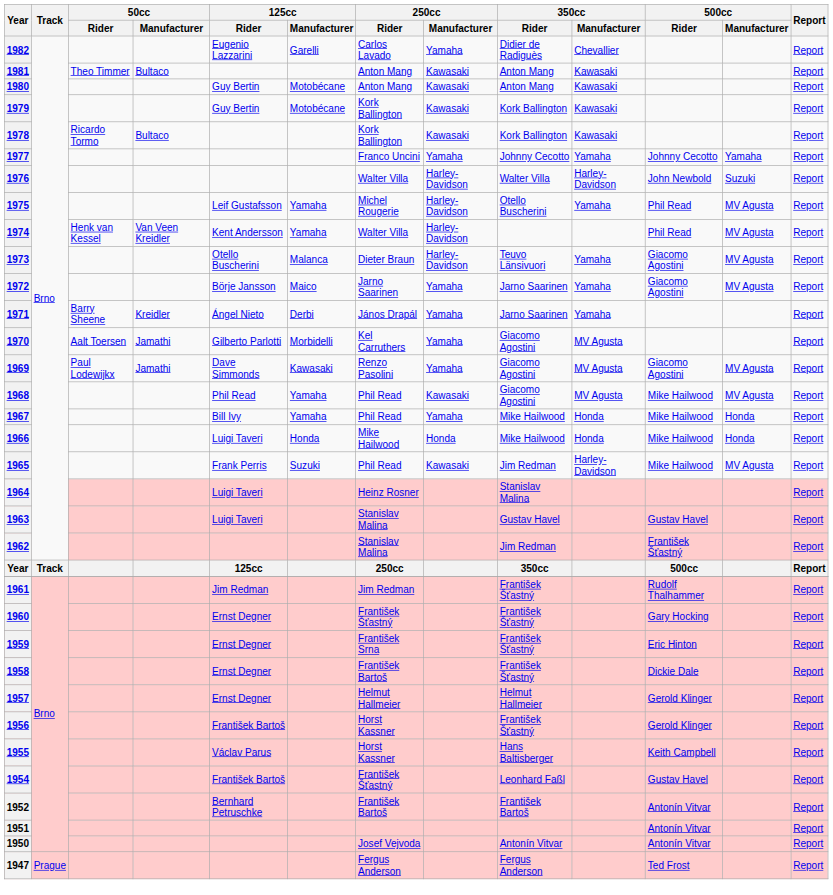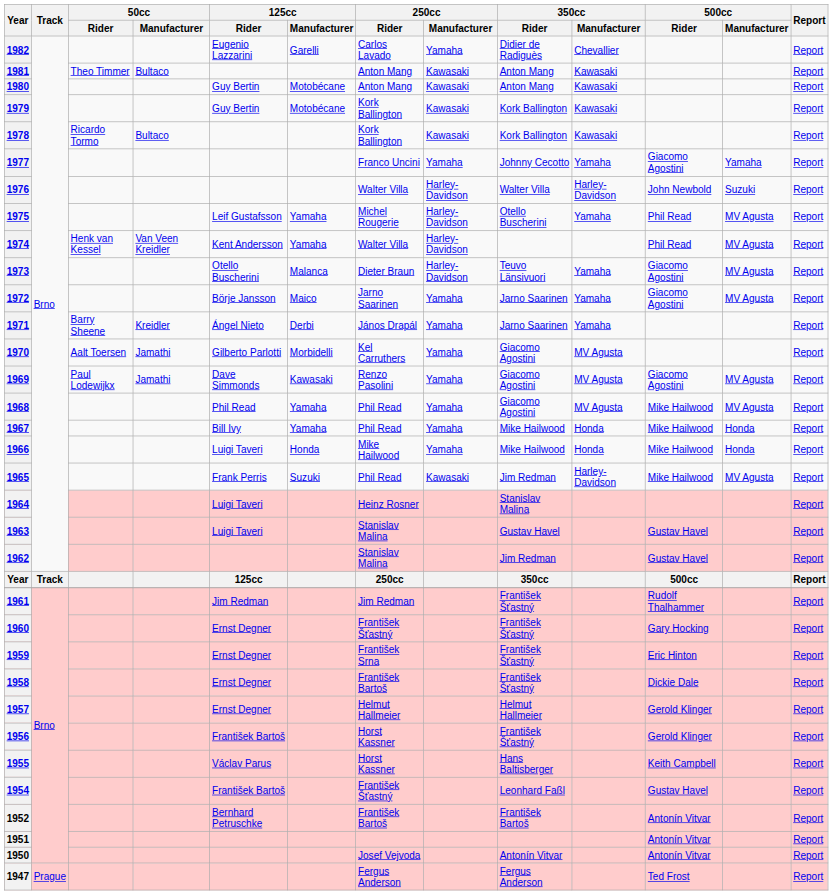 <table class="wikitable" style="font-size: 95%;">
 <tr>
 <th rowspan=2>Year</th>
 <th rowspan=2>Track</th>
 <th colspan=2>50cc</th>
 <th colspan=2>125cc</th>
 <th colspan=2>250cc</th>
 <th colspan=2>350cc</th>
 <th colspan=2>500cc</th>
 <th rowspan=2>Report</th>
 </tr>
 <tr>
 <th>Rider</th>
 <th>Manufacturer</th>
 <th>Rider</th>
 <th>Manufacturer</th>
 <th>Rider</th>
 <th>Manufacturer</th>
 <th>Rider</th>
 <th>Manufacturer</th>
 <th>Rider</th>
 <th>Manufacturer</th>
 </tr>
 <tr>
 <th><a href='#'>1982</a></th>
 <td rowspan="21"><a href='#'>Brno</a></td>
 <td></td>
 <td></td>
 <td> <a href='#'>Eugenio Lazzarini</a></td>
 <td><a href='#'>Garelli</a></td>
 <td> <a href='#'>Carlos Lavado</a></td>
 <td><a href='#'>Yamaha</a></td>
 <td> <a href='#'>Didier de Radiguès</a></td>
 <td><a href='#'>Chevallier</a></td>
 <td></td>
 <td></td>
 <td><a href='#'>Report</a></td>
 </tr>
 <tr>
 <th><a href='#'>1981</a></th>
 <td> <a href='#'>Theo Timmer</a></td>
 <td><a href='#'>Bultaco</a></td>
 <td></td>
 <td></td>
 <td> <a href='#'>Anton Mang</a></td>
 <td><a href='#'>Kawasaki</a></td>
 <td> <a href='#'>Anton Mang</a></td>
 <td><a href='#'>Kawasaki</a></td>
 <td></td>
 <td></td>
 <td><a href='#'>Report</a></td>
 </tr>
 <tr>
 <th><a href='#'>1980</a></th>
 <td></td>
 <td></td>
 <td> <a href='#'>Guy Bertin</a></td>
 <td><a href='#'>Motobécane</a></td>
 <td> <a href='#'>Anton Mang</a></td>
 <td><a href='#'>Kawasaki</a></td>
 <td> <a href='#'>Anton Mang</a></td>
 <td><a href='#'>Kawasaki</a></td>
 <td></td>
 <td></td>
 <td><a href='#'>Report</a></td>
 </tr>
 <tr>
 <th><a href='#'>1979</a></th>
 <td></td>
 <td></td>
 <td> <a href='#'>Guy Bertin</a></td>
 <td><a href='#'>Motobécane</a></td>
 <td> <a href='#'>Kork Ballington</a></td>
 <td><a href='#'>Kawasaki</a></td>
 <td> <a href='#'>Kork Ballington</a></td>
 <td><a href='#'>Kawasaki</a></td>
 <td></td>
 <td></td>
 <td><a href='#'>Report</a></td>
 </tr>
 <tr>
 <th><a href='#'>1978</a></th>
 <td> <a href='#'>Ricardo Tormo</a></td>
 <td><a href='#'>Bultaco</a></td>
 <td></td>
 <td></td>
 <td> <a href='#'>Kork Ballington</a></td>
 <td><a href='#'>Kawasaki</a></td>
 <td> <a href='#'>Kork Ballington</a></td>
 <td><a href='#'>Kawasaki</a></td>
 <td></td>
 <td></td>
 <td><a href='#'>Report</a></td>
 </tr>
 <tr>
 <th><a href='#'>1977</a></th>
 <td></td>
 <td></td>
 <td></td>
 <td></td>
 <td> <a href='#'>Franco Uncini</a></td>
 <td><a href='#'>Yamaha</a></td>
 <td> <a href='#'>Johnny Cecotto</a></td>
 <td><a href='#'>Yamaha</a></td>
-<td> <a href='#'>Johnny Cecotto</a></td>
+<td> <a href='#'>Giacomo Agostini</a></td>
 <td><a href='#'>Yamaha</a></td>
 <td><a href='#'>Report</a></td>
 </tr>
 <tr>
 <th><a href='#'>1976</a></th>
 <td></td>
 <td></td>
 <td></td>
 <td></td>
 <td> <a href='#'>Walter Villa</a></td>
 <td><a href='#'>Harley-Davidson</a></td>
 <td> <a href='#'>Walter Villa</a></td>
 <td><a href='#'>Harley-Davidson</a></td>
 <td> <a href='#'>John Newbold</a></td>
 <td><a href='#'>Suzuki</a></td>
 <td><a href='#'>Report</a></td>
 </tr>
 <tr>
 <th><a href='#'>1975</a></th>
 <td></td>
 <td></td>
 <td> <a href='#'>Leif Gustafsson</a></td>
 <td><a href='#'>Yamaha</a></td>
 <td> <a href='#'>Michel Rougerie</a></td>
 <td><a href='#'>Harley-Davidson</a></td>
 <td> <a href='#'>Otello Buscherini</a></td>
 <td><a href='#'>Yamaha</a></td>
 <td> <a href='#'>Phil Read</a></td>
 <td><a href='#'>MV Agusta</a></td>
 <td><a href='#'>Report</a></td>
 </tr>
 <tr>
 <th><a href='#'>1974</a></th>
 <td> <a href='#'>Henk van Kessel</a></td>
 <td><a href='#'>Van Veen</a> <a href='#'>Kreidler</a></td>
 <td> <a href='#'>Kent Andersson</a></td>
 <td><a href='#'>Yamaha</a></td>
 <td> <a href='#'>Walter Villa</a></td>
 <td><a href='#'>Harley-Davidson</a></td>
 <td></td>
 <td></td>
 <td> <a href='#'>Phil Read</a></td>
 <td><a href='#'>MV Agusta</a></td>
 <td><a href='#'>Report</a></td>
 </tr>
 <tr>
 <th><a href='#'>1973</a></th>
 <td></td>
 <td></td>
 <td> <a href='#'>Otello Buscherini</a></td>
 <td><a href='#'>Malanca</a></td>
 <td> <a href='#'>Dieter Braun</a></td>
 <td><a href='#'>Harley-Davidson</a></td>
 <td> <a href='#'>Teuvo Länsivuori</a></td>
 <td><a href='#'>Yamaha</a></td>
 <td> <a href='#'>Giacomo Agostini</a></td>
 <td><a href='#'>MV Agusta</a></td>
 <td><a href='#'>Report</a></td>
 </tr>
 <tr>
 <th><a href='#'>1972</a></th>
 <td></td>
 <td></td>
 <td> <a href='#'>Börje Jansson</a></td>
 <td><a href='#'>Maico</a></td>
 <td> <a href='#'>Jarno Saarinen</a></td>
 <td><a href='#'>Yamaha</a></td>
 <td> <a href='#'>Jarno Saarinen</a></td>
 <td><a href='#'>Yamaha</a></td>
 <td> <a href='#'>Giacomo Agostini</a></td>
 <td><a href='#'>MV Agusta</a></td>
 <td><a href='#'>Report</a></td>
 </tr>
 <tr>
 <th><a href='#'>1971</a></th>
 <td> <a href='#'>Barry Sheene</a></td>
 <td><a href='#'>Kreidler</a></td>
 <td> <a href='#'>Ángel Nieto</a></td>
 <td><a href='#'>Derbi</a></td>
 <td> <a href='#'>János Drapál</a></td>
 <td><a href='#'>Yamaha</a></td>
 <td> <a href='#'>Jarno Saarinen</a></td>
 <td><a href='#'>Yamaha</a></td>
 <td></td>
 <td></td>
 <td><a href='#'>Report</a></td>
 </tr>
 <tr>
 <th><a href='#'>1970</a></th>
 <td> <a href='#'>Aalt Toersen</a></td>
 <td><a href='#'>Jamathi</a></td>
 <td> <a href='#'>Gilberto Parlotti</a></td>
 <td><a href='#'>Morbidelli</a></td>
 <td> <a href='#'>Kel Carruthers</a></td>
 <td><a href='#'>Yamaha</a></td>
 <td> <a href='#'>Giacomo Agostini</a></td>
 <td><a href='#'>MV Agusta</a></td>
 <td></td>
 <td></td>
 <td><a href='#'>Report</a></td>
 </tr>
 <tr>
 <th><a href='#'>1969</a></th>
 <td> <a href='#'>Paul Lodewijkx</a></td>
 <td><a href='#'>Jamathi</a></td>
 <td> <a href='#'>Dave Simmonds</a></td>
 <td><a href='#'>Kawasaki</a></td>
 <td> <a href='#'>Renzo Pasolini</a></td>
 <td><a href='#'>Yamaha</a></td>
 <td> <a href='#'>Giacomo Agostini</a></td>
 <td><a href='#'>MV Agusta</a></td>
 <td> <a href='#'>Giacomo Agostini</a></td>
 <td><a href='#'>MV Agusta</a></td>
 <td><a href='#'>Report</a></td>
 </tr>
 <tr>
 <th><a href='#'>1968</a></th>
 <td></td>
 <td></td>
 <td> <a href='#'>Phil Read</a></td>
 <td><a href='#'>Yamaha</a></td>
 <td> <a href='#'>Phil Read</a></td>
-<td><a href='#'>Kawasaki</a></td>
+<td><a href='#'>Yamaha</a></td>
 <td> <a href='#'>Giacomo Agostini</a></td>
 <td><a href='#'>MV Agusta</a></td>
 <td> <a href='#'>Mike Hailwood</a></td>
 <td><a href='#'>MV Agusta</a></td>
 <td><a href='#'>Report</a></td>
 </tr>
 <tr>
 <th><a href='#'>1967</a></th>
 <td></td>
 <td></td>
 <td> <a href='#'>Bill Ivy</a></td>
 <td><a href='#'>Yamaha</a></td>
 <td> <a href='#'>Phil Read</a></td>
 <td><a href='#'>Yamaha</a></td>
 <td> <a href='#'>Mike Hailwood</a></td>
 <td><a href='#'>Honda</a></td>
 <td> <a href='#'>Mike Hailwood</a></td>
 <td><a href='#'>Honda</a></td>
 <td><a href='#'>Report</a></td>
 </tr>
 <tr>
 <th><a href='#'>1966</a></th>
 <td></td>
 <td></td>
 <td> <a href='#'>Luigi Taveri</a></td>
 <td><a href='#'>Honda</a></td>
 <td> <a href='#'>Mike Hailwood</a></td>
-<td><a href='#'>Honda</a></td>
+<td><a href='#'>Yamaha</a></td>
 <td> <a href='#'>Mike Hailwood</a></td>
 <td><a href='#'>Honda</a></td>
 <td> <a href='#'>Mike Hailwood</a></td>
 <td><a href='#'>Honda</a></td>
 <td><a href='#'>Report</a></td>
 </tr>
 <tr>
 <th><a href='#'>1965</a></th>
 <td></td>
 <td></td>
 <td> <a href='#'>Frank Perris</a></td>
 <td><a href='#'>Suzuki</a></td>
 <td> <a href='#'>Phil Read</a></td>
 <td><a href='#'>Kawasaki</a></td>
 <td> <a href='#'>Jim Redman</a></td>
 <td><a href='#'>Harley-Davidson</a></td>
 <td> <a href='#'>Mike Hailwood</a></td>
 <td><a href='#'>MV Agusta</a></td>
 <td><a href='#'>Report</a></td>
 </tr>
 <tr style="background-color:#ffcccc">
 <th><a href='#'>1964</a></th>
 <td></td>
 <td></td>
 <td> <a href='#'>Luigi Taveri</a></td>
 <td></td>
 <td> <a href='#'>Heinz Rosner</a></td>
 <td></td>
 <td> <a href='#'>Stanislav Malina</a></td>
 <td></td>
 <td></td>
 <td></td>
 <td><a href='#'>Report</a></td>
 </tr>
 <tr style="background-color:#ffcccc">
 <th><a href='#'>1963</a></th>
 <td></td>
 <td></td>
 <td> <a href='#'>Luigi Taveri</a></td>
 <td></td>
 <td> <a href='#'>Stanislav Malina</a></td>
 <td></td>
 <td> <a href='#'>Gustav Havel</a></td>
 <td></td>
 <td> <a href='#'>Gustav Havel</a></td>
 <td></td>
 <td><a href='#'>Report</a></td>
 </tr>
 <tr style="background-color:#ffcccc">
 <th><a href='#'>1962</a></th>
 <td></td>
 <td></td>
 <td></td>
 <td></td>
 <td> <a href='#'>Stanislav Malina</a></td>
 <td></td>
 <td> <a href='#'>Jim Redman</a></td>
 <td></td>
-<td> <a href='#'>František Šťastný</a></td>
+<td> <a href='#'>Gustav Havel</a></td>
 <td></td>
 <td><a href='#'>Report</a></td>
 </tr>
 <tr>
 <th>Year</th>
 <th>Track</th>
 <th></th>
 <th></th>
 <th>125cc</th>
 <th></th>
 <th>250cc</th>
 <th></th>
 <th>350cc</th>
 <th></th>
 <th>500cc</th>
 <th></th>
 <th>Report</th>
 </tr>
 <tr>
 </tr>
 <tr style="background-color:#ffcccc">
 <th><a href='#'>1961</a></th>
 <td rowspan="11"><a href='#'>Brno</a></td>
 <td></td>
 <td></td>
 <td> <a href='#'>Jim Redman</a></td>
 <td></td>
 <td> <a href='#'>Jim Redman</a></td>
 <td></td>
 <td> <a href='#'>František Šťastný</a></td>
 <td></td>
 <td> <a href='#'>Rudolf Thalhammer</a></td>
 <td></td>
 <td><a href='#'>Report</a></td>
 </tr>
 <tr style="background-color:#ffcccc">
 <th><a href='#'>1960</a></th>
 <td></td>
 <td></td>
 <td> <a href='#'>Ernst Degner</a></td>
 <td></td>
 <td> <a href='#'>František Šťastný</a></td>
 <td></td>
 <td> <a href='#'>František Šťastný</a></td>
 <td></td>
 <td> <a href='#'>Gary Hocking</a></td>
 <td></td>
 <td><a href='#'>Report</a></td>
 </tr>
 <tr style="background-color:#ffcccc">
 <th><a href='#'>1959</a></th>
 <td></td>
 <td></td>
 <td> <a href='#'>Ernst Degner</a></td>
 <td></td>
 <td> <a href='#'>František Srna</a></td>
 <td></td>
 <td> <a href='#'>František Šťastný</a></td>
 <td></td>
 <td> <a href='#'>Eric Hinton</a></td>
 <td></td>
 <td><a href='#'>Report</a></td>
 </tr>
 <tr style="background-color:#ffcccc">
 <th><a href='#'>1958</a></th>
 <td></td>
 <td></td>
 <td> <a href='#'>Ernst Degner</a></td>
 <td></td>
 <td> <a href='#'>František Bartoš</a></td>
 <td></td>
 <td> <a href='#'>František Šťastný</a></td>
 <td></td>
 <td> <a href='#'>Dickie Dale</a></td>
 <td></td>
 <td><a href='#'>Report</a></td>
 </tr>
 <tr style="background-color:#ffcccc">
 <th><a href='#'>1957</a></th>
 <td></td>
 <td></td>
 <td> <a href='#'>Ernst Degner</a></td>
 <td></td>
 <td> <a href='#'>Helmut Hallmeier</a></td>
 <td></td>
 <td> <a href='#'>Helmut Hallmeier</a></td>
 <td></td>
 <td> <a href='#'>Gerold Klinger</a></td>
 <td></td>
 <td><a href='#'>Report</a></td>
 </tr>
 <tr style="background-color:#ffcccc">
 <th><a href='#'>1956</a></th>
 <td></td>
 <td></td>
 <td> <a href='#'>František Bartoš</a></td>
 <td></td>
 <td> <a href='#'>Horst Kassner</a></td>
 <td></td>
 <td> <a href='#'>František Šťastný</a></td>
 <td></td>
 <td> <a href='#'>Gerold Klinger</a></td>
 <td></td>
 <td><a href='#'>Report</a></td>
 </tr>
 <tr style="background-color:#ffcccc">
 <th><a href='#'>1955</a></th>
 <td></td>
 <td></td>
 <td> <a href='#'>Václav Parus</a></td>
 <td></td>
 <td> <a href='#'>Horst Kassner</a></td>
 <td></td>
 <td> <a href='#'>Hans Baltisberger</a></td>
 <td></td>
 <td> <a href='#'>Keith Campbell</a></td>
 <td></td>
 <td><a href='#'>Report</a></td>
 </tr>
 <tr style="background-color:#ffcccc">
 <th><a href='#'>1954</a></th>
 <td></td>
 <td></td>
 <td> <a href='#'>František Bartoš</a></td>
 <td></td>
 <td> <a href='#'>František Šťastný</a></td>
 <td></td>
 <td> <a href='#'>Leonhard Faßl</a></td>
 <td></td>
 <td> <a href='#'>Gustav Havel</a></td>
 <td></td>
 <td><a href='#'>Report</a></td>
 </tr>
 <tr style="background-color:#ffcccc">
 <th>1952</th>
 <td></td>
 <td></td>
 <td> <a href='#'>Bernhard Petruschke</a></td>
 <td></td>
 <td> <a href='#'>František Bartoš</a></td>
 <td></td>
 <td> <a href='#'>František Bartoš</a></td>
 <td></td>
 <td> <a href='#'>Antonín Vitvar</a></td>
 <td></td>
 <td><a href='#'>Report</a></td>
 </tr>
 <tr style="background-color:#ffcccc">
 <th>1951</th>
 <td></td>
 <td></td>
 <td></td>
 <td></td>
 <td></td>
 <td></td>
 <td></td>
 <td></td>
 <td> <a href='#'>Antonín Vitvar</a></td>
 <td></td>
 <td><a href='#'>Report</a></td>
 </tr>
 <tr style="background-color:#ffcccc">
 <th>1950</th>
 <td></td>
 <td></td>
 <td></td>
 <td></td>
 <td> <a href='#'>Josef Vejvoda</a></td>
 <td></td>
 <td> <a href='#'>Antonín Vitvar</a></td>
 <td></td>
 <td> <a href='#'>Antonín Vitvar</a></td>
 <td></td>
 <td><a href='#'>Report</a></td>
 </tr>
 <tr style="background-color:#ffcccc">
 <th>1947</th>
 <td><a href='#'>Prague</a></td>
 <td></td>
 <td></td>
 <td></td>
 <td></td>
 <td> <a href='#'>Fergus Anderson</a></td>
 <td></td>
 <td> <a href='#'>Fergus Anderson</a></td>
 <td></td>
 <td> <a href='#'>Ted Frost</a></td>
 <td></td>
 <td><a href='#'>Report</a></td>
 </tr>
 </table>
